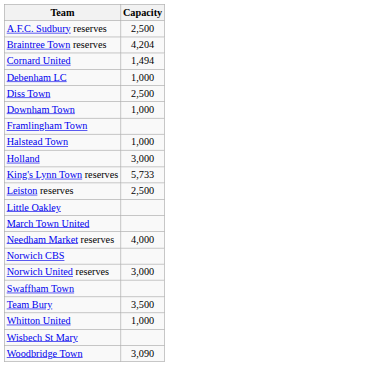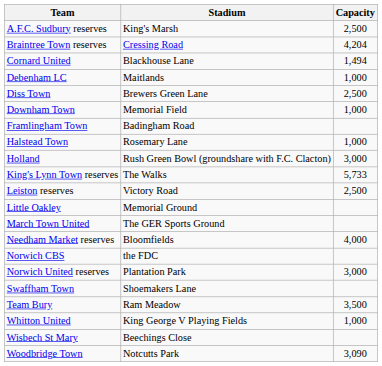 <table class="wikitable sortable">
 <tr>
 <th>Team</th>
+<th>Stadium</th>
 <th>Capacity</th>
 </tr>
 <tr>
 <td><a href='#'>A.F.C. Sudbury</a> reserves</td>
+<td>King's Marsh</td>
 <td align="center">2,500</td>
 </tr>
 <tr>
 <td><a href='#'>Braintree Town</a> reserves</td>
+<td><a href='#'>Cressing Road</a></td>
 <td align="center">4,204</td>
 </tr>
 <tr>
 <td><a href='#'>Cornard United</a></td>
+<td>Blackhouse Lane</td>
 <td align="center">1,494</td>
 </tr>
 <tr>
 <td><a href='#'>Debenham LC</a></td>
+<td>Maitlands</td>
 <td align="center">1,000</td>
 </tr>
 <tr>
 <td><a href='#'>Diss Town</a></td>
+<td>Brewers Green Lane</td>
 <td align="center">2,500</td>
 </tr>
 <tr>
 <td><a href='#'>Downham Town</a></td>
+<td>Memorial Field</td>
 <td align="center">1,000</td>
 </tr>
 <tr>
 <td><a href='#'>Framlingham Town</a></td>
+<td>Badingham Road</td>
 <td align="center"></td>
 </tr>
 <tr>
 <td><a href='#'>Halstead Town</a></td>
+<td>Rosemary Lane</td>
 <td align="center">1,000</td>
 </tr>
 <tr>
 <td><a href='#'>Holland</a></td>
+<td>Rush Green Bowl (groundshare with F.C. Clacton)</td>
 <td align="center">3,000</td>
 </tr>
 <tr>
 <td><a href='#'>King's Lynn Town</a> reserves</td>
+<td>The Walks</td>
 <td align="center">5,733</td>
 </tr>
 <tr>
 <td><a href='#'>Leiston</a> reserves</td>
+<td>Victory Road</td>
 <td align="center">2,500</td>
 </tr>
 <tr>
 <td><a href='#'>Little Oakley</a></td>
+<td>Memorial Ground</td>
 <td align="center"></td>
 </tr>
 <tr>
 <td><a href='#'>March Town United</a></td>
+<td>The GER Sports Ground</td>
 <td align="center"></td>
 </tr>
 <tr>
 <td><a href='#'>Needham Market</a> reserves</td>
+<td>Bloomfields</td>
 <td align="center">4,000</td>
 </tr>
 <tr>
 <td><a href='#'>Norwich CBS</a></td>
+<td>the FDC</td>
 <td align="center"></td>
 </tr>
 <tr>
 <td><a href='#'>Norwich United</a> reserves</td>
+<td>Plantation Park</td>
 <td align="center">3,000</td>
 </tr>
 <tr>
 <td><a href='#'>Swaffham Town</a></td>
+<td>Shoemakers Lane</td>
 <td align="center"></td>
 </tr>
 <tr>
 <td><a href='#'>Team Bury</a></td>
+<td>Ram Meadow</td>
 <td align="center">3,500</td>
 </tr>
 <tr>
 <td><a href='#'>Whitton United</a></td>
+<td>King George V Playing Fields</td>
 <td align="center">1,000</td>
 </tr>
 <tr>
 <td><a href='#'>Wisbech St Mary</a></td>
+<td>Beechings Close</td>
 <td align="center"></td>
 </tr>
 <tr>
 <td><a href='#'>Woodbridge Town</a></td>
+<td>Notcutts Park</td>
 <td align="center">3,090</td>
 </tr>
 </table>
